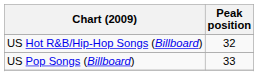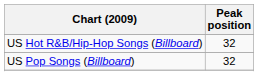 <table class="wikitable sortable">
 <tr>
 <th>Chart (2009)</th>
 <th>Peak<br>position</th>
 </tr>
 <tr>
 </tr>
 <tr>
 <td>US <a href='#'>Hot R&B/Hip-Hop Songs</a> (<em><a href='#'>Billboard</a></em>)</td>
 <td align="center">32</td>
 </tr>
 <tr>
 </tr>
 <tr>
 <td>US <a href='#'>Pop Songs</a> (<em><a href='#'>Billboard</a></em>)</td>
-<td align="center">33</td>
+<td align="center">32</td>
 </tr>
 <tr>
 </tr>
 <tr>
 </tr>
 </table>
